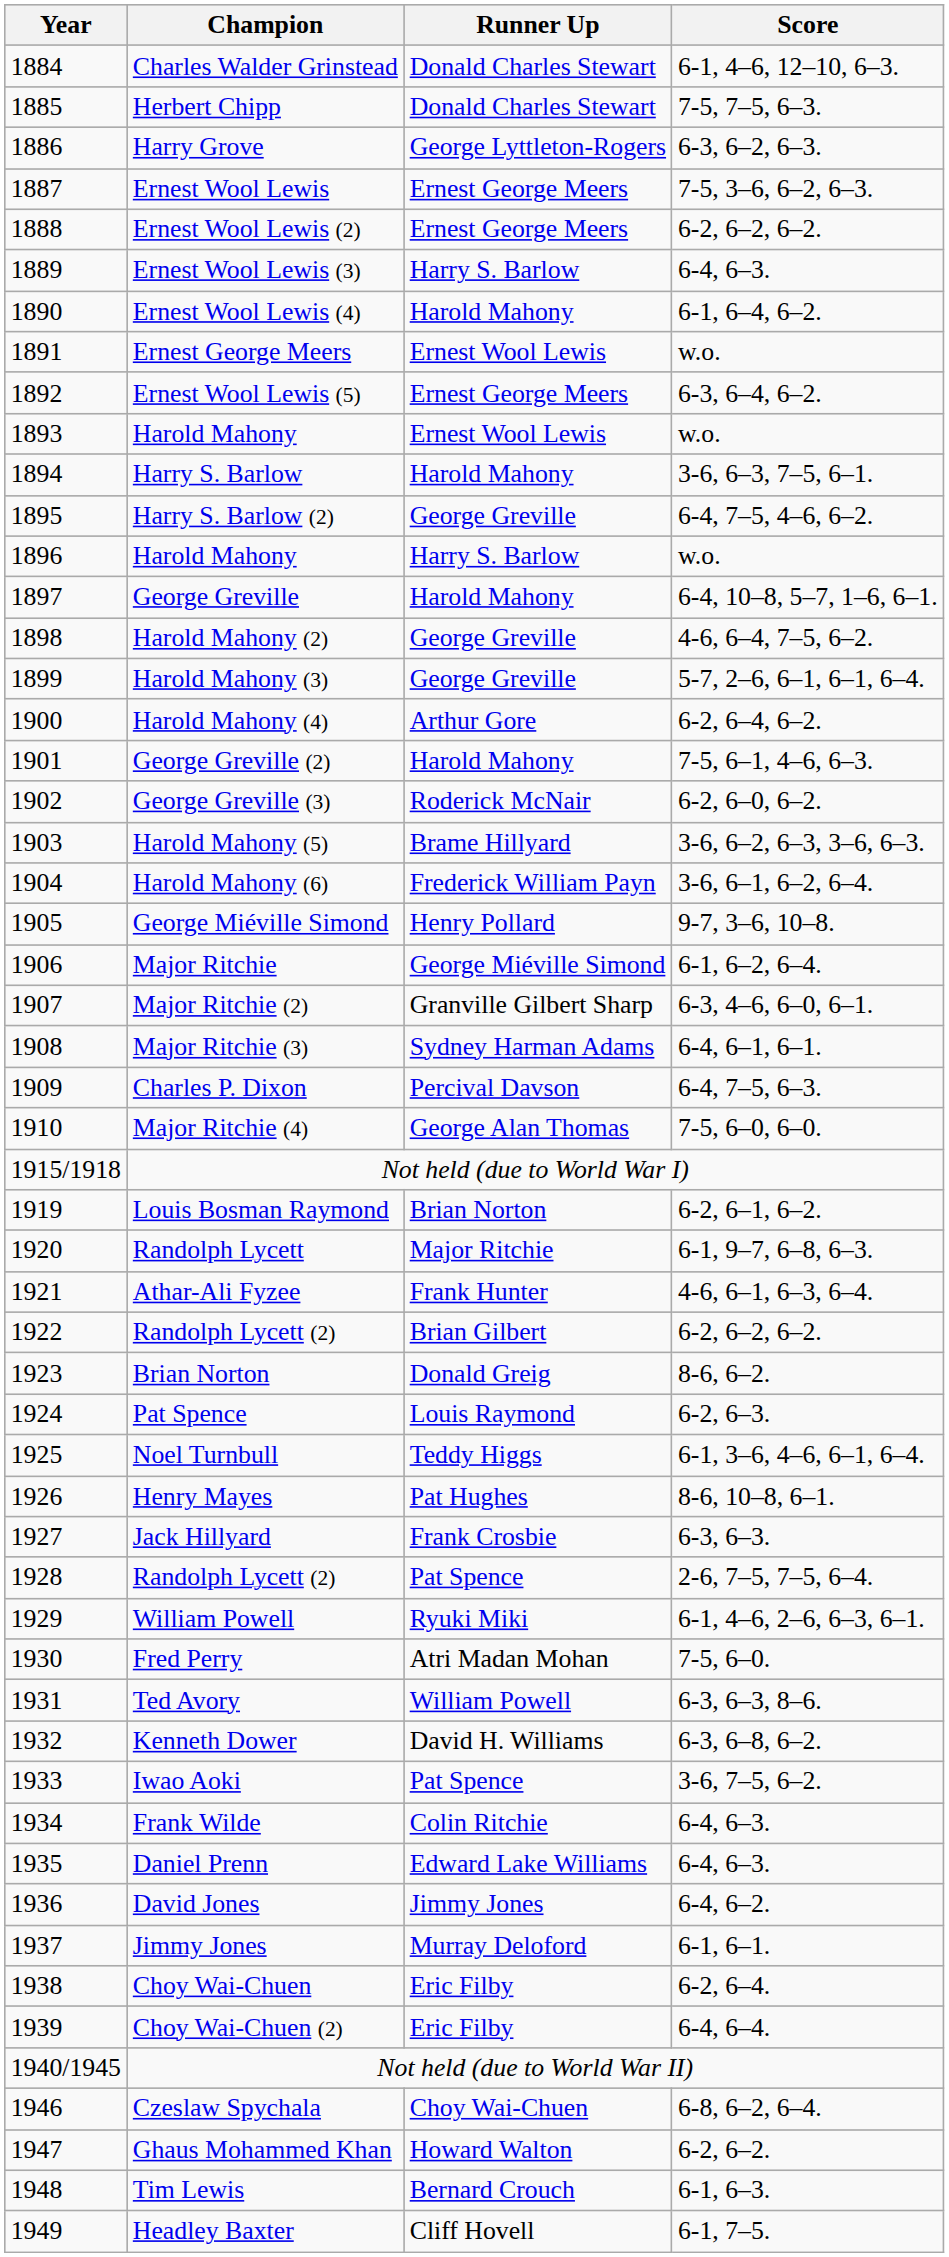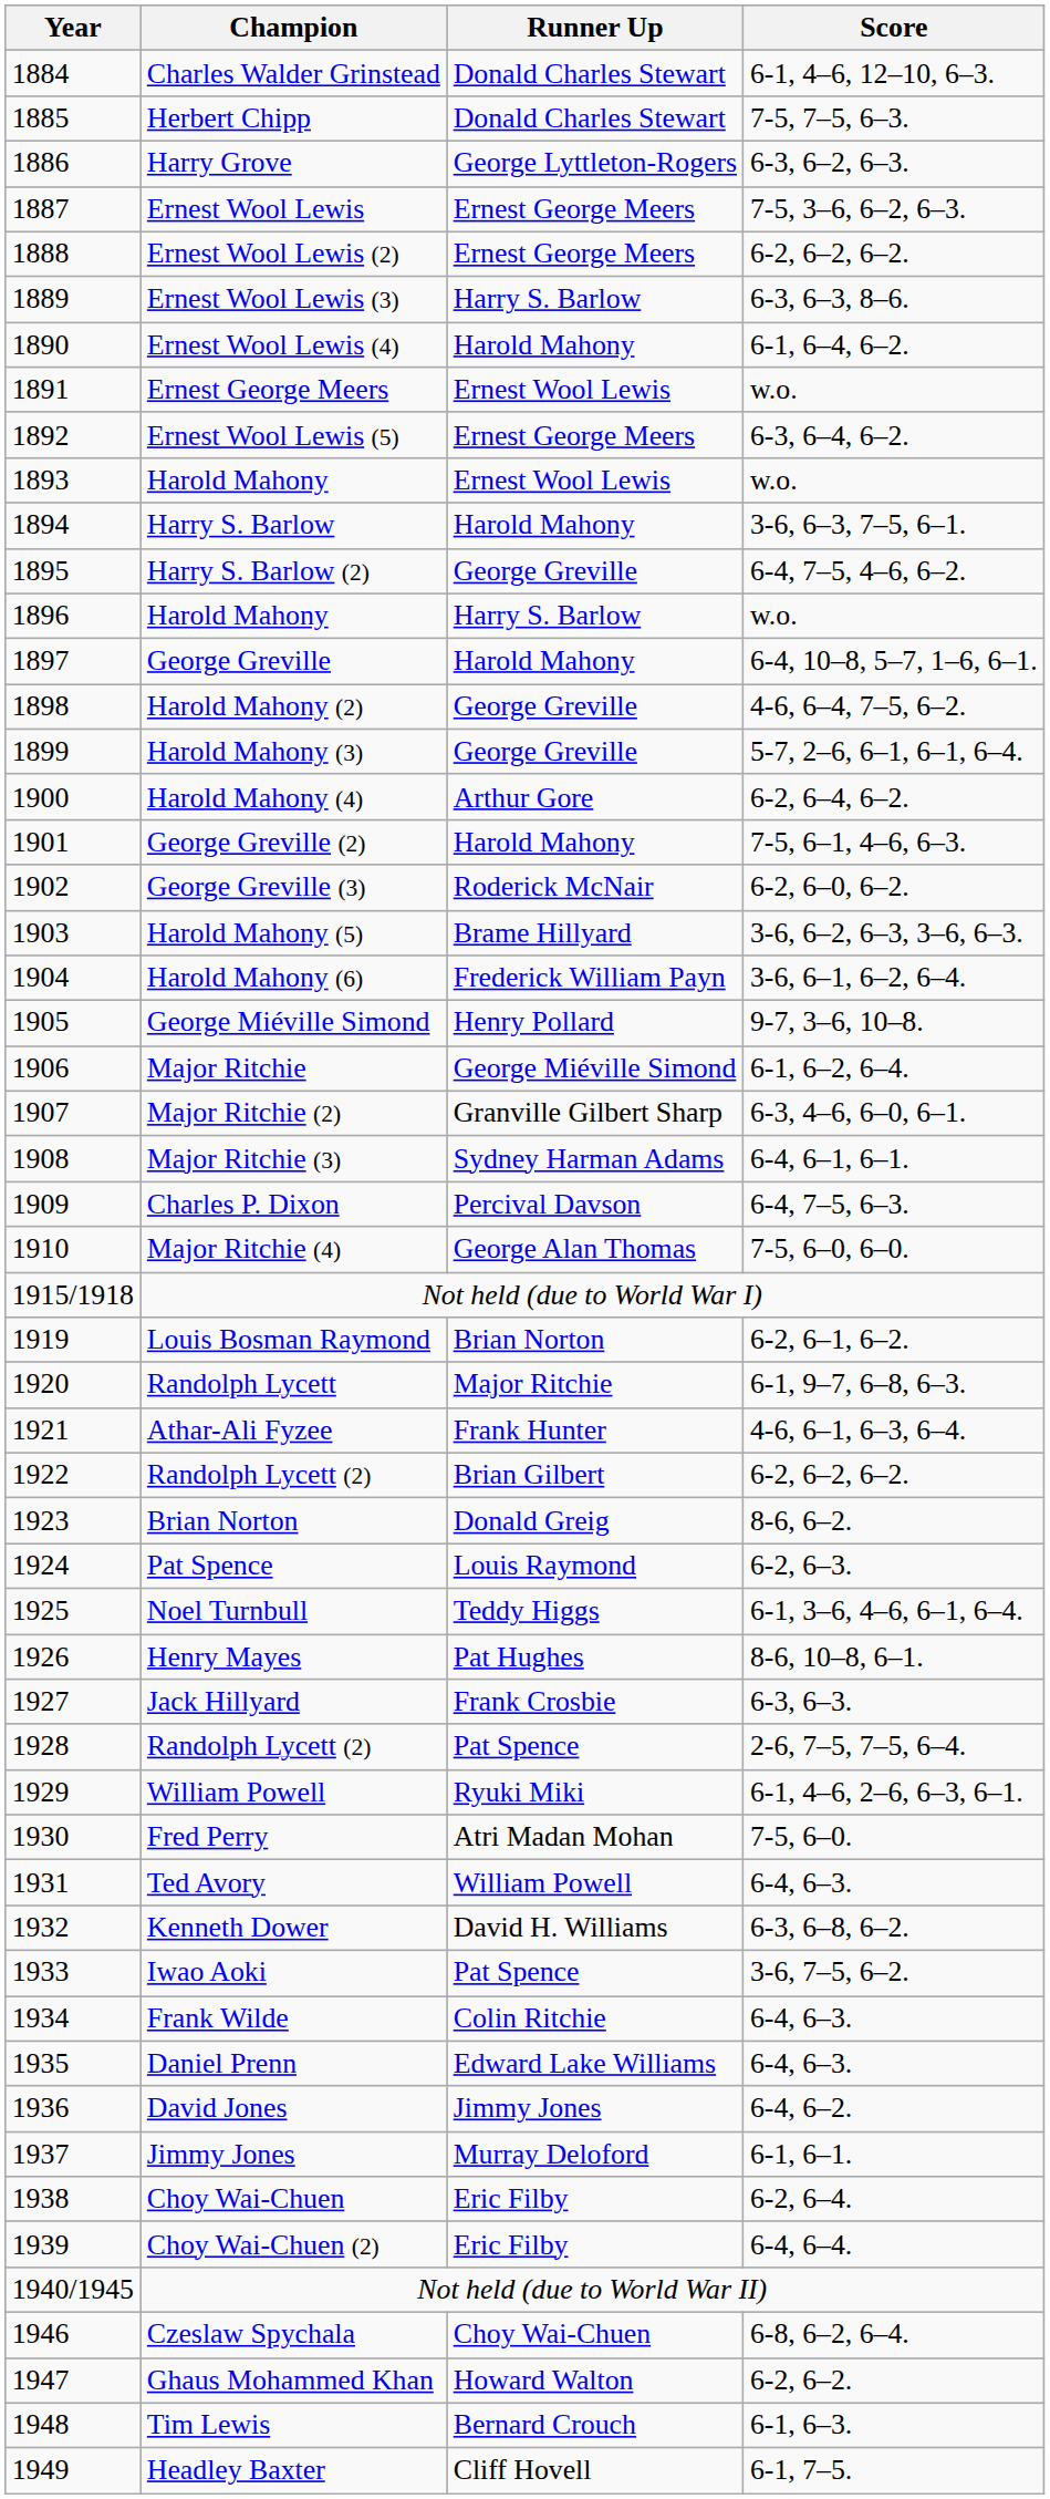 <table class="wikitable sortable">
 <tr>
 <th>Year</th>
 <th>Champion</th>
 <th>Runner Up</th>
 <th>Score</th>
 </tr>
 <tr>
 <td>1884</td>
 <td> <a href='#'>Charles Walder Grinstead</a></td>
 <td> <a href='#'>Donald Charles Stewart</a></td>
 <td>6-1, 4–6, 12–10, 6–3.</td>
 </tr>
 <tr>
 <td>1885</td>
 <td> <a href='#'>Herbert Chipp</a></td>
 <td> <a href='#'>Donald Charles Stewart</a></td>
 <td>7-5, 7–5, 6–3.</td>
 </tr>
 <tr>
 <td>1886</td>
 <td> <a href='#'>Harry Grove</a></td>
 <td> <a href='#'>George Lyttleton-Rogers</a></td>
 <td>6-3, 6–2, 6–3.</td>
 </tr>
 <tr>
 <td>1887</td>
 <td> <a href='#'>Ernest Wool Lewis</a></td>
 <td> <a href='#'>Ernest George Meers</a></td>
 <td>7-5, 3–6, 6–2, 6–3.</td>
 </tr>
 <tr>
 <td>1888</td>
 <td> <a href='#'>Ernest Wool Lewis</a> <small>(2)</small></td>
 <td> <a href='#'>Ernest George Meers</a></td>
 <td>6-2, 6–2, 6–2.</td>
 </tr>
 <tr>
 <td>1889</td>
 <td> <a href='#'>Ernest Wool Lewis</a> <small>(3)</small></td>
 <td> <a href='#'>Harry S. Barlow</a></td>
-<td>6-4, 6–3.</td>
+<td>6-3, 6–3, 8–6.</td>
 </tr>
 <tr>
 <td>1890</td>
 <td> <a href='#'>Ernest Wool Lewis</a> <small>(4)</small></td>
 <td> <a href='#'>Harold Mahony</a></td>
 <td>6-1, 6–4, 6–2.</td>
 </tr>
 <tr>
 <td>1891</td>
 <td> <a href='#'>Ernest George Meers</a></td>
 <td> <a href='#'>Ernest Wool Lewis</a></td>
 <td>w.o.</td>
 </tr>
 <tr>
 <td>1892</td>
 <td> <a href='#'>Ernest Wool Lewis</a> <small>(5)</small></td>
 <td> <a href='#'>Ernest George Meers</a></td>
 <td>6-3, 6–4, 6–2.</td>
 </tr>
 <tr>
 <td>1893</td>
 <td> <a href='#'>Harold Mahony</a></td>
 <td> <a href='#'>Ernest Wool Lewis</a></td>
 <td>w.o.</td>
 </tr>
 <tr>
 <td>1894</td>
 <td> <a href='#'>Harry S. Barlow</a></td>
 <td> <a href='#'>Harold Mahony</a></td>
 <td>3-6, 6–3, 7–5, 6–1.</td>
 </tr>
 <tr>
 <td>1895</td>
 <td> <a href='#'>Harry S. Barlow</a> <small>(2)</small></td>
 <td> <a href='#'>George Greville</a></td>
 <td>6-4, 7–5, 4–6, 6–2.</td>
 </tr>
 <tr>
 <td>1896</td>
 <td> <a href='#'>Harold Mahony</a></td>
 <td> <a href='#'>Harry S. Barlow</a></td>
 <td>w.o.</td>
 </tr>
 <tr>
 <td>1897</td>
 <td> <a href='#'>George Greville</a></td>
 <td> <a href='#'>Harold Mahony</a></td>
 <td>6-4, 10–8, 5–7, 1–6, 6–1.</td>
 </tr>
 <tr>
 <td>1898</td>
 <td> <a href='#'>Harold Mahony</a> <small>(2)</small></td>
 <td> <a href='#'>George Greville</a></td>
 <td>4-6, 6–4, 7–5, 6–2.</td>
 </tr>
 <tr>
 <td>1899</td>
 <td> <a href='#'>Harold Mahony</a> <small>(3)</small></td>
 <td> <a href='#'>George Greville</a></td>
 <td>5-7, 2–6, 6–1, 6–1, 6–4.</td>
 </tr>
 <tr>
 <td>1900</td>
 <td> <a href='#'>Harold Mahony</a> <small>(4)</small></td>
 <td> <a href='#'>Arthur Gore</a></td>
 <td>6-2, 6–4, 6–2.</td>
 </tr>
 <tr>
 <td>1901</td>
 <td> <a href='#'>George Greville</a> <small>(2)</small></td>
 <td> <a href='#'>Harold Mahony</a></td>
 <td>7-5, 6–1, 4–6, 6–3.</td>
 </tr>
 <tr>
 <td>1902</td>
 <td> <a href='#'>George Greville</a> <small>(3)</small></td>
 <td> <a href='#'>Roderick McNair</a></td>
 <td>6-2, 6–0, 6–2.</td>
 </tr>
 <tr>
 <td>1903</td>
 <td> <a href='#'>Harold Mahony</a> <small>(5)</small></td>
 <td> <a href='#'>Brame Hillyard</a></td>
 <td>3-6, 6–2, 6–3, 3–6, 6–3.</td>
 </tr>
 <tr>
 <td>1904</td>
 <td> <a href='#'>Harold Mahony</a> <small>(6)</small></td>
 <td> <a href='#'>Frederick William Payn</a></td>
 <td>3-6, 6–1, 6–2, 6–4.</td>
 </tr>
 <tr>
 <td>1905</td>
 <td> <a href='#'>George Miéville Simond</a></td>
 <td> <a href='#'>Henry Pollard</a></td>
 <td>9-7, 3–6, 10–8.</td>
 </tr>
 <tr>
 <td>1906</td>
 <td> <a href='#'>Major Ritchie</a></td>
 <td> <a href='#'>George Miéville Simond</a></td>
 <td>6-1, 6–2, 6–4.</td>
 </tr>
 <tr>
 <td>1907</td>
 <td> <a href='#'>Major Ritchie</a> <small>(2)</small></td>
 <td> Granville Gilbert Sharp</td>
 <td>6-3, 4–6, 6–0, 6–1.</td>
 </tr>
 <tr>
 <td>1908</td>
 <td> <a href='#'>Major Ritchie</a> <small>(3)</small></td>
 <td> <a href='#'>Sydney Harman Adams</a></td>
 <td>6-4, 6–1, 6–1.</td>
 </tr>
 <tr>
 <td>1909</td>
 <td> <a href='#'>Charles P. Dixon</a></td>
 <td> <a href='#'>Percival Davson</a></td>
 <td>6-4, 7–5, 6–3.</td>
 </tr>
 <tr>
 <td>1910</td>
 <td> <a href='#'>Major Ritchie</a> <small>(4)</small></td>
 <td> <a href='#'>George Alan Thomas</a></td>
 <td>7-5, 6–0, 6–0.</td>
 </tr>
 <tr>
 <td>1915/1918</td>
 <td colspan=5 align=center><em>Not held (due to World War I)</em></td>
 </tr>
 <tr>
 <td>1919</td>
 <td> <a href='#'>Louis Bosman Raymond</a></td>
 <td> <a href='#'>Brian Norton</a></td>
 <td>6-2, 6–1, 6–2.</td>
 </tr>
 <tr>
 <td>1920</td>
 <td> <a href='#'>Randolph Lycett</a></td>
 <td> <a href='#'>Major Ritchie</a></td>
 <td>6-1, 9–7, 6–8, 6–3.</td>
 </tr>
 <tr>
 <td>1921</td>
 <td> <a href='#'>Athar-Ali Fyzee</a></td>
 <td> <a href='#'>Frank Hunter</a></td>
 <td>4-6, 6–1, 6–3, 6–4.</td>
 </tr>
 <tr>
 <td>1922</td>
 <td> <a href='#'>Randolph Lycett</a> <small>(2)</small></td>
 <td> <a href='#'>Brian Gilbert</a></td>
 <td>6-2, 6–2, 6–2.</td>
 </tr>
 <tr>
 <td>1923</td>
 <td> <a href='#'>Brian Norton</a></td>
 <td> <a href='#'>Donald Greig</a></td>
 <td>8-6, 6–2.</td>
 </tr>
 <tr>
 <td>1924</td>
 <td> <a href='#'>Pat Spence</a></td>
 <td> <a href='#'>Louis Raymond</a></td>
 <td>6-2, 6–3.</td>
 </tr>
 <tr>
 <td>1925</td>
 <td> <a href='#'>Noel Turnbull</a></td>
 <td> <a href='#'>Teddy Higgs</a></td>
 <td>6-1, 3–6, 4–6, 6–1, 6–4.</td>
 </tr>
 <tr>
 <td>1926</td>
 <td> <a href='#'>Henry Mayes</a></td>
 <td>  <a href='#'>Pat Hughes</a></td>
 <td>8-6, 10–8, 6–1.</td>
 </tr>
 <tr>
 <td>1927</td>
 <td> <a href='#'>Jack Hillyard</a></td>
 <td> <a href='#'>Frank Crosbie</a></td>
 <td>6-3, 6–3.</td>
 </tr>
 <tr>
 <td>1928</td>
 <td> <a href='#'>Randolph Lycett</a> <small>(2)</small></td>
 <td> <a href='#'>Pat Spence</a></td>
 <td>2-6, 7–5, 7–5, 6–4.</td>
 </tr>
 <tr>
 <td>1929</td>
 <td> <a href='#'>William Powell</a></td>
 <td> <a href='#'>Ryuki Miki</a></td>
 <td>6-1, 4–6, 2–6, 6–3, 6–1.</td>
 </tr>
 <tr>
 <td>1930</td>
 <td> <a href='#'>Fred Perry</a></td>
 <td> Atri Madan Mohan</td>
 <td>7-5, 6–0.</td>
 </tr>
 <tr>
 <td>1931</td>
 <td> <a href='#'>Ted Avory</a></td>
 <td> <a href='#'>William Powell</a></td>
-<td>6-3, 6–3, 8–6.</td>
+<td>6-4, 6–3.</td>
 </tr>
 <tr>
 <td>1932</td>
 <td> <a href='#'>Kenneth Dower</a></td>
 <td> David H. Williams</td>
 <td>6-3, 6–8, 6–2.</td>
 </tr>
 <tr>
 <td>1933</td>
 <td> <a href='#'>Iwao Aoki</a></td>
 <td> <a href='#'>Pat Spence</a></td>
 <td>3-6, 7–5, 6–2.</td>
 </tr>
 <tr>
 <td>1934</td>
 <td> <a href='#'>Frank Wilde</a></td>
 <td> <a href='#'>Colin Ritchie</a></td>
 <td>6-4, 6–3.</td>
 </tr>
 <tr>
 <td>1935</td>
 <td> <a href='#'>Daniel Prenn</a></td>
 <td> <a href='#'>Edward Lake Williams</a></td>
 <td>6-4, 6–3.</td>
 </tr>
 <tr>
 <td>1936</td>
 <td> <a href='#'>David Jones</a></td>
 <td> <a href='#'>Jimmy Jones</a></td>
 <td>6-4, 6–2.</td>
 </tr>
 <tr>
 <td>1937</td>
 <td> <a href='#'>Jimmy Jones</a></td>
 <td> <a href='#'>Murray Deloford</a></td>
 <td>6-1, 6–1.</td>
 </tr>
 <tr>
 <td>1938</td>
 <td> <a href='#'>Choy Wai-Chuen</a></td>
 <td> <a href='#'>Eric Filby</a></td>
 <td>6-2, 6–4.</td>
 </tr>
 <tr>
 <td>1939</td>
 <td> <a href='#'>Choy Wai-Chuen</a>  <small>(2)</small></td>
 <td> <a href='#'>Eric Filby</a></td>
 <td>6-4, 6–4.</td>
 </tr>
 <tr>
 <td>1940/1945</td>
 <td colspan=5 align=center><em>Not held (due to World War II)</em></td>
 </tr>
 <tr>
 <td>1946</td>
 <td> <a href='#'>Czeslaw Spychala</a></td>
 <td> <a href='#'>Choy Wai-Chuen</a></td>
 <td>6-8, 6–2, 6–4.</td>
 </tr>
 <tr>
 <td>1947</td>
 <td> <a href='#'>Ghaus Mohammed Khan</a></td>
 <td> <a href='#'>Howard Walton</a></td>
 <td>6-2, 6–2.</td>
 </tr>
 <tr>
 <td>1948</td>
 <td> <a href='#'>Tim Lewis</a></td>
 <td> <a href='#'>Bernard Crouch</a></td>
 <td>6-1, 6–3.</td>
 </tr>
 <tr>
 <td>1949</td>
 <td>  <a href='#'>Headley Baxter</a></td>
 <td> Cliff Hovell</td>
 <td>6-1, 7–5.</td>
 </tr>
 </table>
